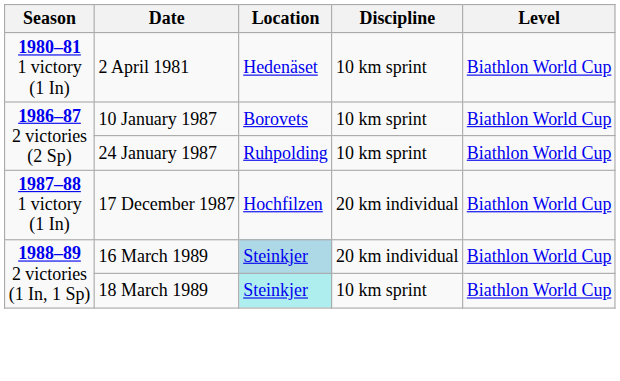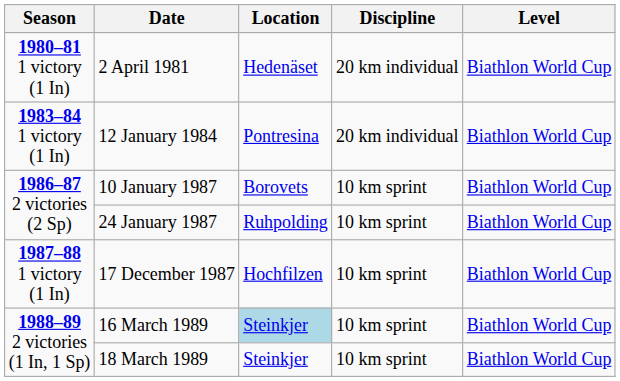 <table class="wikitable">
 <tr>
 <th>Season</th>
 <th>Date</th>
 <th>Location</th>
 <th>Discipline</th>
 <th>Level</th>
 </tr>
 <tr>
 <td rowspan="1" style="text-align:center;"><strong><a href='#'>1980–81</a></strong> <br> 1 victory <br> (1 In)</td>
 <td>2 April 1981</td>
 <td> <a href='#'>Hedenäset</a></td>
-<td>10 km sprint</td>
+<td>20 km individual</td>
+<td><a href='#'>Biathlon World Cup</a></td>
+</tr>
+<tr>
+<td rowspan="1" style="text-align:center;"><strong><a href='#'>1983–84</a></strong> <br> 1 victory <br> (1 In)</td>
+<td>12 January 1984</td>
+<td> <a href='#'>Pontresina</a></td>
+<td>20 km individual</td>
 <td><a href='#'>Biathlon World Cup</a></td>
 </tr>
 <tr>
 <td rowspan="2" style="text-align:center;"><strong><a href='#'>1986–87</a></strong> <br> 2 victories <br> (2 Sp)</td>
 <td>10 January 1987</td>
 <td> <a href='#'>Borovets</a></td>
 <td>10 km sprint</td>
 <td><a href='#'>Biathlon World Cup</a></td>
 </tr>
 <tr>
 <td>24 January 1987</td>
 <td> <a href='#'>Ruhpolding</a></td>
 <td>10 km sprint</td>
 <td><a href='#'>Biathlon World Cup</a></td>
 </tr>
 <tr>
 <td rowspan="1" style="text-align:center;"><strong><a href='#'>1987–88</a></strong> <br> 1 victory <br> (1 In)</td>
 <td>17 December 1987</td>
 <td> <a href='#'>Hochfilzen</a></td>
-<td>20 km individual</td>
+<td>10 km sprint</td>
 <td><a href='#'>Biathlon World Cup</a></td>
 </tr>
 <tr>
 <td rowspan="2" style="text-align:center;"><strong><a href='#'>1988–89</a></strong> <br> 2 victories <br> (1 In, 1 Sp)</td>
 <td>16 March 1989</td>
 <td style="background: lightblue;"> <a href='#'>Steinkjer</a></td>
-<td>20 km individual</td>
+<td>10 km sprint</td>
 <td><a href='#'>Biathlon World Cup</a></td>
 </tr>
 <tr>
 <td>18 March 1989</td>
-<td style="background: paleturquoise;"> <a href='#'>Steinkjer</a></td>
+<td> <a href='#'>Steinkjer</a></td>
 <td>10 km sprint</td>
 <td><a href='#'>Biathlon World Cup</a></td>
 </tr>
 </table>
